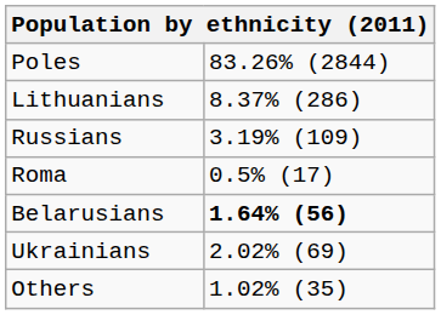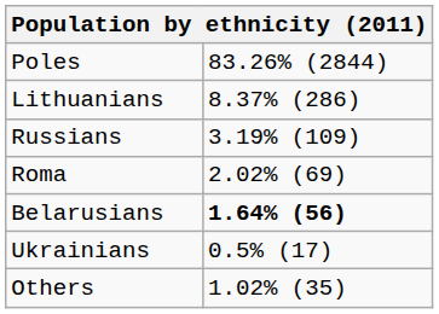 <table class="floatright wikitable">
 <tr>
 <th colspan="2">Population by ethnicity (2011)</th>
 </tr>
 <tr>
 <td>Poles</td>
 <td>83.26% (2844)</td>
 </tr>
 <tr>
 <td>Lithuanians</td>
 <td>8.37% (286)</td>
 </tr>
 <tr>
 <td>Russians</td>
 <td>3.19% (109)</td>
 </tr>
 <tr>
 <td>Roma</td>
-<td>0.5% (17)</td>
+<td>2.02% (69)</td>
 </tr>
 <tr>
 <td>Belarusians</td>
 <td><strong>1.64% (56)</strong></td>
 </tr>
 <tr>
 <td>Ukrainians</td>
-<td>2.02% (69)</td>
+<td>0.5% (17)</td>
 </tr>
 <tr>
 <td>Others</td>
 <td>1.02% (35)</td>
 </tr>
 </table>
